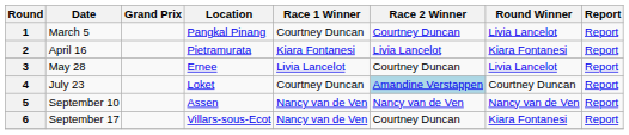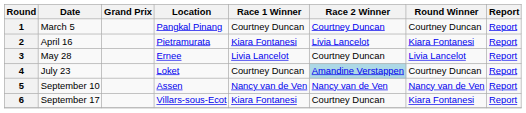 <table class="wikitable" style="font-size: 85%;">
 <tr>
 <th>Round</th>
 <th>Date</th>
 <th>Grand Prix</th>
 <th>Location</th>
 <th>Race 1 Winner</th>
 <th>Race 2 Winner</th>
 <th>Round Winner</th>
 <th>Report</th>
 </tr>
 <tr>
 <th>1</th>
 <td>March 5</td>
 <td></td>
 <td><a href='#'>Pangkal Pinang</a></td>
 <td> Courtney Duncan</td>
 <td> <a href='#'>Courtney Duncan</a></td>
-<td> <a href='#'>Livia Lancelot</a></td>
+<td> Courtney Duncan</td>
 <td><a href='#'>Report</a></td>
 </tr>
 <tr>
 <th>2</th>
 <td>April 16</td>
 <td></td>
 <td><a href='#'>Pietramurata</a></td>
 <td> <a href='#'>Kiara Fontanesi</a></td>
 <td> <a href='#'>Livia Lancelot</a></td>
 <td> <a href='#'>Kiara Fontanesi</a></td>
 <td><a href='#'>Report</a></td>
 </tr>
 <tr>
 <th>3</th>
 <td>May 28</td>
 <td></td>
 <td><a href='#'>Ernee</a></td>
 <td> <a href='#'>Livia Lancelot</a></td>
 <td> Courtney Duncan</td>
 <td> <a href='#'>Livia Lancelot</a></td>
 <td><a href='#'>Report</a></td>
 </tr>
 <tr>
 <th>4</th>
 <td>July 23</td>
 <td></td>
 <td><a href='#'>Loket</a></td>
 <td> Courtney Duncan</td>
 <td style="background: lightblue;"> <a href='#'>Amandine Verstappen</a></td>
 <td> Courtney Duncan</td>
 <td><a href='#'>Report</a></td>
 </tr>
 <tr>
 <th>5</th>
 <td>September 10</td>
 <td></td>
 <td><a href='#'>Assen</a></td>
 <td> <a href='#'>Nancy van de Ven</a></td>
 <td> <a href='#'>Nancy van de Ven</a></td>
 <td> <a href='#'>Nancy van de Ven</a></td>
 <td><a href='#'>Report</a></td>
 </tr>
 <tr>
 <th>6</th>
 <td>September 17</td>
 <td></td>
 <td><a href='#'>Villars-sous-Ecot</a></td>
-<td> <a href='#'>Nancy van de Ven</a></td>
+<td> <a href='#'>Kiara Fontanesi</a></td>
 <td> Courtney Duncan</td>
 <td> <a href='#'>Kiara Fontanesi</a></td>
 <td><a href='#'>Report</a></td>
 </tr>
 <tr>
 </tr>
 </table>
